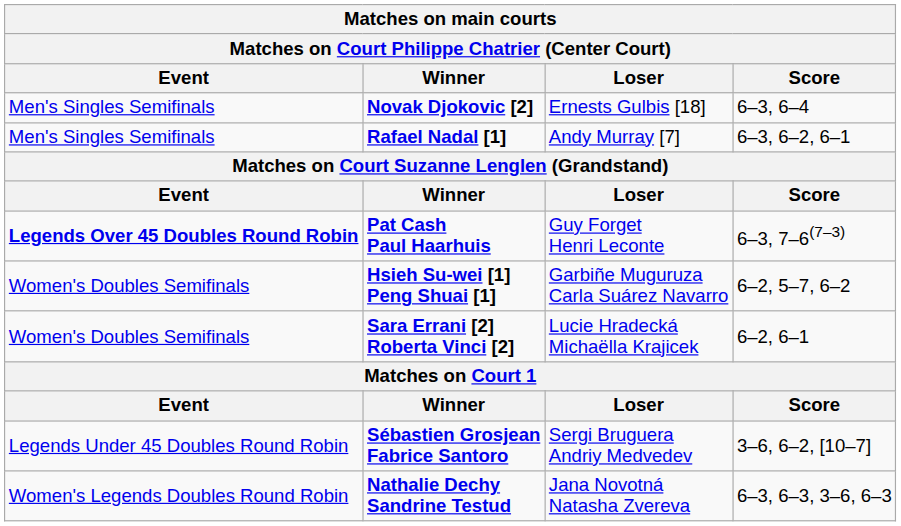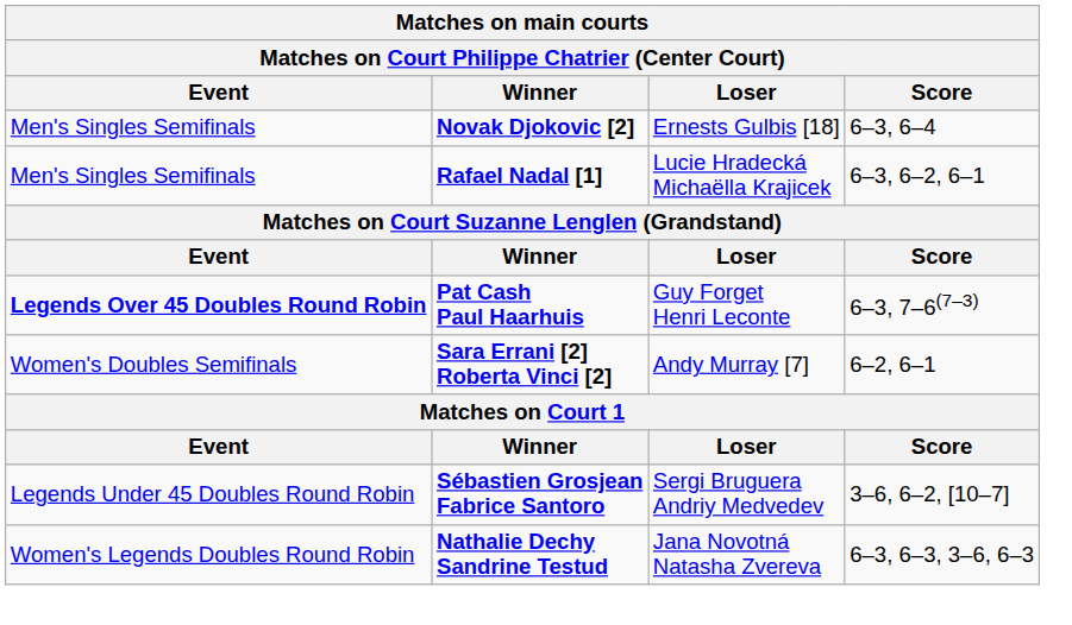 <table class="wikitable">
 <tr>
 <th colspan=4 style=white-space:nowrap>Matches on main courts</th>
 </tr>
 <tr>
 <th colspan=4>Matches on <a href='#'>Court Philippe Chatrier</a> (Center Court)</th>
 </tr>
 <tr>
 <th>Event</th>
 <th>Winner</th>
 <th>Loser</th>
 <th>Score</th>
 </tr>
 <tr>
 <td><a href='#'>Men's Singles Semifinals</a></td>
 <td><strong> <a href='#'>Novak Djokovic</a> [2]</strong></td>
 <td> <a href='#'>Ernests Gulbis</a> [18]</td>
 <td>6–3, 6–4</td>
 </tr>
 <tr>
 <td><a href='#'>Men's Singles Semifinals</a></td>
 <td><strong> <a href='#'>Rafael Nadal</a> [1]</strong></td>
-<td> <a href='#'>Andy Murray</a> [7]</td>
+<td> <a href='#'>Lucie Hradecká</a><br> <a href='#'>Michaëlla Krajicek</a></td>
 <td>6–3, 6–2, 6–1</td>
 </tr>
 <tr>
 <th colspan=4>Matches on <a href='#'>Court Suzanne Lenglen</a> (Grandstand)</th>
 </tr>
 <tr>
 <th>Event</th>
 <th>Winner</th>
 <th>Loser</th>
 <th>Score</th>
 </tr>
 <tr>
 <td><strong><a href='#'>Legends Over 45 Doubles Round Robin</a></strong></td>
 <td><strong> <a href='#'>Pat Cash</a><br> <a href='#'>Paul Haarhuis</a></strong></td>
 <td> <a href='#'>Guy Forget</a><br> <a href='#'>Henri Leconte</a></td>
 <td>6–3, 7–6<sup>(7–3)</sup></td>
 </tr>
 <tr>
 <td><a href='#'>Women's Doubles Semifinals</a></td>
-<td><strong> <a href='#'>Hsieh Su-wei</a> [1]<br> <a href='#'>Peng Shuai</a> [1]</strong></td>
-<td> <a href='#'>Garbiñe Muguruza</a><br> <a href='#'>Carla Suárez Navarro</a></td>
-<td>6–2, 5–7, 6–2</td>
-</tr>
-<tr>
-<td><a href='#'>Women's Doubles Semifinals</a></td>
 <td><strong> <a href='#'>Sara Errani</a> [2]<br> <a href='#'>Roberta Vinci</a> [2]</strong></td>
-<td> <a href='#'>Lucie Hradecká</a><br> <a href='#'>Michaëlla Krajicek</a></td>
+<td> <a href='#'>Andy Murray</a> [7]</td>
 <td>6–2, 6–1</td>
 </tr>
 <tr>
 <th colspan=4>Matches on <a href='#'>Court 1</a></th>
 </tr>
 <tr>
 <th>Event</th>
 <th>Winner</th>
 <th>Loser</th>
 <th>Score</th>
 </tr>
 <tr>
 <td><a href='#'>Legends Under 45 Doubles Round Robin</a></td>
 <td><strong> <a href='#'>Sébastien Grosjean</a><br> <a href='#'>Fabrice Santoro</a></strong></td>
 <td> <a href='#'>Sergi Bruguera</a><br> <a href='#'>Andriy Medvedev</a></td>
 <td>3–6, 6–2, [10–7]</td>
 </tr>
 <tr>
 <td><a href='#'>Women's Legends Doubles Round Robin</a></td>
 <td><strong> <a href='#'>Nathalie Dechy</a><br> <a href='#'>Sandrine Testud</a></strong></td>
 <td> <a href='#'>Jana Novotná</a><br> <a href='#'>Natasha Zvereva</a></td>
 <td>6–3, 6–3, 3–6, 6–3</td>
 </tr>
 </table>
